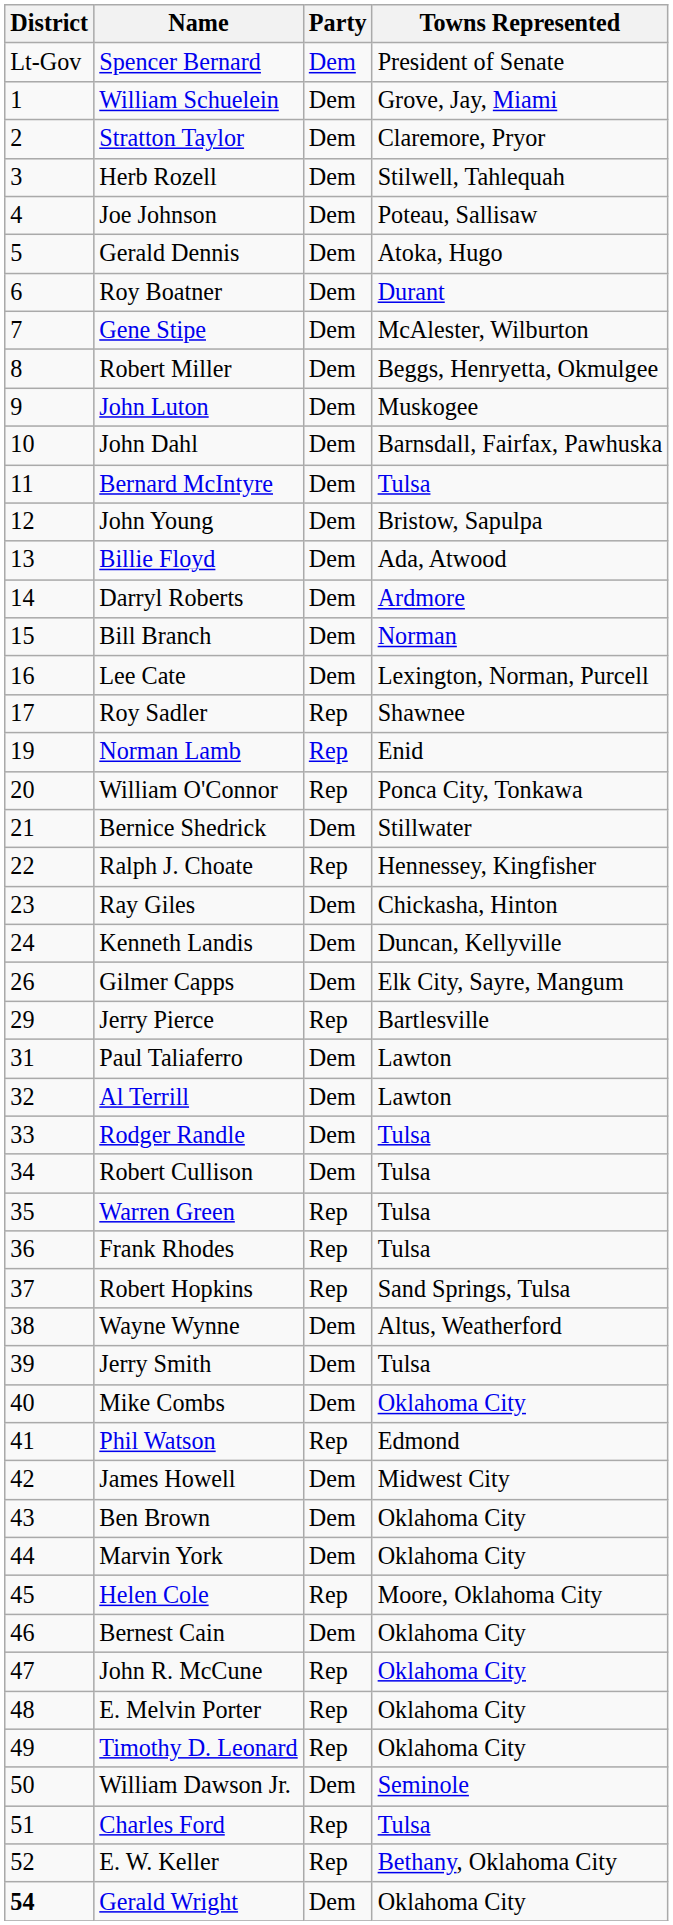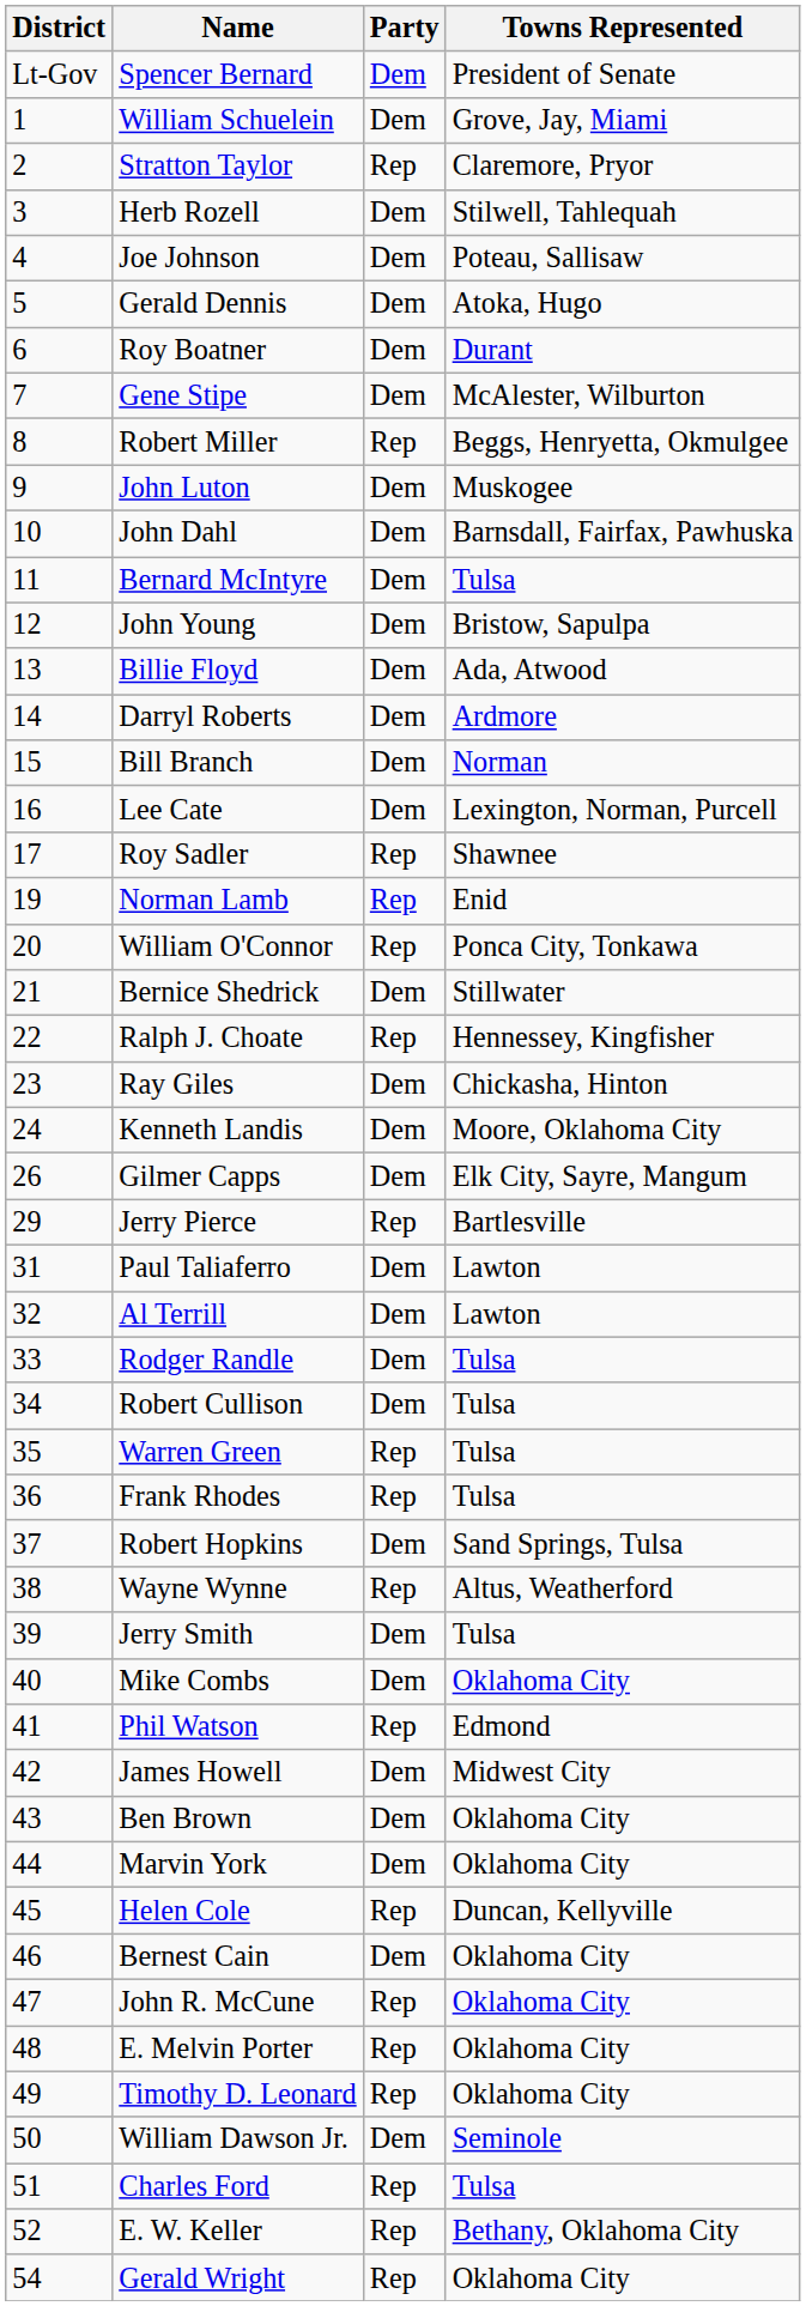 <table class="wikitable sortable">
 <tr>
 <th>District</th>
 <th>Name</th>
 <th>Party</th>
 <th>Towns Represented</th>
 </tr>
 <tr>
 <td>Lt-Gov</td>
 <td><a href='#'>Spencer Bernard</a></td>
 <td><a href='#'>Dem</a></td>
 <td>President of Senate</td>
 </tr>
 <tr>
 <td>1</td>
 <td><a href='#'>William Schuelein</a></td>
 <td>Dem</td>
 <td>Grove, Jay, <a href='#'>Miami</a></td>
 </tr>
 <tr>
 <td>2</td>
 <td><a href='#'>Stratton Taylor</a></td>
-<td>Dem</td>
+<td>Rep</td>
 <td>Claremore, Pryor</td>
 </tr>
 <tr>
 <td>3</td>
 <td>Herb Rozell</td>
 <td>Dem</td>
 <td>Stilwell, Tahlequah</td>
 </tr>
 <tr>
 <td>4</td>
 <td>Joe Johnson</td>
 <td>Dem</td>
 <td>Poteau, Sallisaw</td>
 </tr>
 <tr>
 <td>5</td>
 <td>Gerald Dennis</td>
 <td>Dem</td>
 <td>Atoka, Hugo</td>
 </tr>
 <tr>
 <td>6</td>
 <td>Roy Boatner</td>
 <td>Dem</td>
 <td><a href='#'>Durant</a></td>
 </tr>
 <tr>
 <td>7</td>
 <td><a href='#'>Gene Stipe</a></td>
 <td>Dem</td>
 <td>McAlester, Wilburton</td>
 </tr>
 <tr>
 <td>8</td>
 <td>Robert Miller</td>
-<td>Dem</td>
+<td>Rep</td>
 <td>Beggs, Henryetta, Okmulgee</td>
 </tr>
 <tr>
 <td>9</td>
 <td><a href='#'>John Luton</a></td>
 <td>Dem</td>
 <td>Muskogee</td>
 </tr>
 <tr>
 <td>10</td>
 <td>John Dahl</td>
 <td>Dem</td>
 <td>Barnsdall, Fairfax, Pawhuska</td>
 </tr>
 <tr>
 <td>11</td>
 <td><a href='#'>Bernard McIntyre</a></td>
 <td>Dem</td>
 <td><a href='#'>Tulsa</a></td>
 </tr>
 <tr>
 <td>12</td>
 <td>John Young</td>
 <td>Dem</td>
 <td>Bristow, Sapulpa</td>
 </tr>
 <tr>
 <td>13</td>
 <td><a href='#'>Billie Floyd</a></td>
 <td>Dem</td>
 <td>Ada, Atwood</td>
 </tr>
 <tr>
 <td>14</td>
 <td>Darryl Roberts</td>
 <td>Dem</td>
 <td><a href='#'>Ardmore</a></td>
 </tr>
 <tr>
 <td>15</td>
 <td>Bill Branch</td>
 <td>Dem</td>
 <td><a href='#'>Norman</a></td>
 </tr>
 <tr>
 <td>16</td>
 <td>Lee Cate</td>
 <td>Dem</td>
 <td>Lexington, Norman, Purcell</td>
 </tr>
 <tr>
 <td>17</td>
 <td>Roy Sadler</td>
 <td>Rep</td>
 <td>Shawnee</td>
 </tr>
 <tr>
 <td>19</td>
 <td><a href='#'>Norman Lamb</a></td>
 <td><a href='#'>Rep</a></td>
 <td>Enid</td>
 </tr>
 <tr>
 <td>20</td>
 <td>William O'Connor</td>
 <td>Rep</td>
 <td>Ponca City, Tonkawa</td>
 </tr>
 <tr>
 <td>21</td>
 <td>Bernice Shedrick</td>
 <td>Dem</td>
 <td>Stillwater</td>
 </tr>
 <tr>
 <td>22</td>
 <td>Ralph J. Choate</td>
 <td>Rep</td>
 <td>Hennessey, Kingfisher</td>
 </tr>
 <tr>
 <td>23</td>
 <td>Ray Giles</td>
 <td>Dem</td>
 <td>Chickasha, Hinton</td>
 </tr>
 <tr>
 <td>24</td>
 <td>Kenneth Landis</td>
 <td>Dem</td>
-<td>Duncan, Kellyville</td>
+<td>Moore, Oklahoma City</td>
 </tr>
 <tr>
 <td>26</td>
 <td>Gilmer Capps</td>
 <td>Dem</td>
 <td>Elk City, Sayre, Mangum</td>
 </tr>
 <tr>
 <td>29</td>
 <td>Jerry Pierce</td>
 <td>Rep</td>
 <td>Bartlesville</td>
 </tr>
 <tr>
 <td>31</td>
 <td>Paul Taliaferro</td>
 <td>Dem</td>
 <td>Lawton</td>
 </tr>
 <tr>
 <td>32</td>
 <td><a href='#'>Al Terrill</a></td>
 <td>Dem</td>
 <td>Lawton</td>
 </tr>
 <tr>
 <td>33</td>
 <td><a href='#'>Rodger Randle</a></td>
 <td>Dem</td>
 <td><a href='#'>Tulsa</a></td>
 </tr>
 <tr>
 <td>34</td>
 <td>Robert Cullison</td>
 <td>Dem</td>
 <td>Tulsa</td>
 </tr>
 <tr>
 <td>35</td>
 <td><a href='#'>Warren Green</a></td>
 <td>Rep</td>
 <td>Tulsa</td>
 </tr>
 <tr>
 <td>36</td>
 <td>Frank Rhodes</td>
 <td>Rep</td>
 <td>Tulsa</td>
 </tr>
 <tr>
 <td>37</td>
 <td>Robert Hopkins</td>
-<td>Rep</td>
+<td>Dem</td>
 <td>Sand Springs, Tulsa</td>
 </tr>
 <tr>
 <td>38</td>
 <td>Wayne Wynne</td>
-<td>Dem</td>
+<td>Rep</td>
 <td>Altus, Weatherford</td>
 </tr>
 <tr>
 <td>39</td>
 <td>Jerry Smith</td>
 <td>Dem</td>
 <td>Tulsa</td>
 </tr>
 <tr>
 <td>40</td>
 <td>Mike Combs</td>
 <td>Dem</td>
 <td><a href='#'>Oklahoma City</a></td>
 </tr>
 <tr>
 <td>41</td>
 <td><a href='#'>Phil Watson</a></td>
 <td>Rep</td>
 <td>Edmond</td>
 </tr>
 <tr>
 <td>42</td>
 <td>James Howell</td>
 <td>Dem</td>
 <td>Midwest City</td>
 </tr>
 <tr>
 <td>43</td>
 <td>Ben Brown</td>
 <td>Dem</td>
 <td>Oklahoma City</td>
 </tr>
 <tr>
 <td>44</td>
 <td>Marvin York</td>
 <td>Dem</td>
 <td>Oklahoma City</td>
 </tr>
 <tr>
 <td>45</td>
 <td><a href='#'>Helen Cole</a></td>
 <td>Rep</td>
-<td>Moore, Oklahoma City</td>
+<td>Duncan, Kellyville</td>
 </tr>
 <tr>
 <td>46</td>
 <td>Bernest Cain</td>
 <td>Dem</td>
 <td>Oklahoma City</td>
 </tr>
 <tr>
 <td>47</td>
 <td>John R. McCune</td>
 <td>Rep</td>
 <td><a href='#'>Oklahoma City</a></td>
 </tr>
 <tr>
 <td>48</td>
 <td>E. Melvin Porter</td>
 <td>Rep</td>
 <td>Oklahoma City</td>
 </tr>
 <tr>
 <td>49</td>
 <td><a href='#'>Timothy D. Leonard</a></td>
 <td>Rep</td>
 <td>Oklahoma City</td>
 </tr>
 <tr>
 <td>50</td>
 <td>William Dawson Jr.</td>
 <td>Dem</td>
 <td><a href='#'>Seminole</a></td>
 </tr>
 <tr>
 <td>51</td>
 <td><a href='#'>Charles Ford</a></td>
 <td>Rep</td>
 <td><a href='#'>Tulsa</a></td>
 </tr>
 <tr>
 <td>52</td>
 <td>E. W. Keller</td>
 <td>Rep</td>
 <td><a href='#'>Bethany</a>, Oklahoma City</td>
 </tr>
 <tr>
-<td><strong>54</strong></td>
+<td>54</td>
 <td><a href='#'>Gerald Wright</a></td>
-<td>Dem</td>
+<td>Rep</td>
 <td>Oklahoma City</td>
 </tr>
 </table>
